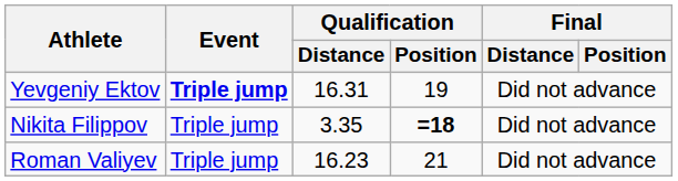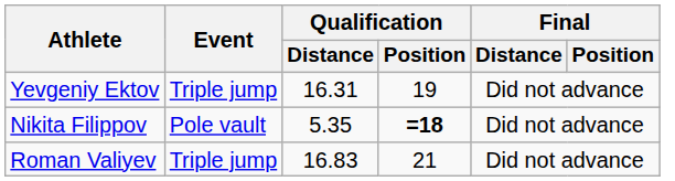 <table class=wikitable style="font-size:90%">
 <tr>
 <th rowspan="2">Athlete</th>
 <th rowspan="2">Event</th>
 <th colspan="2">Qualification</th>
 <th colspan="2">Final</th>
 </tr>
 <tr style="font-size:95%">
 <th>Distance</th>
 <th>Position</th>
 <th>Distance</th>
 <th>Position</th>
 </tr>
 <tr align=center>
 <td align=left><a href='#'>Yevgeniy Ektov</a></td>
-<td align=left><strong><a href='#'>Triple jump</a></strong></td>
+<td align=left><a href='#'>Triple jump</a></td>
 <td>16.31</td>
 <td>19</td>
 <td colspan=2>Did not advance</td>
 </tr>
 <tr align=center>
 <td align=left><a href='#'>Nikita Filippov</a></td>
-<td align=left><a href='#'>Triple jump</a></td>
-<td>3.35</td>
+<td align=left><a href='#'>Pole vault</a></td>
+<td>5.35</td>
 <td><strong>=18</strong></td>
 <td colspan=2>Did not advance</td>
 </tr>
 <tr align=center>
 <td align=left><a href='#'>Roman Valiyev</a></td>
 <td align=left><a href='#'>Triple jump</a></td>
-<td>16.23</td>
+<td>16.83</td>
 <td>21</td>
 <td colspan=2>Did not advance</td>
 </tr>
 </table>
